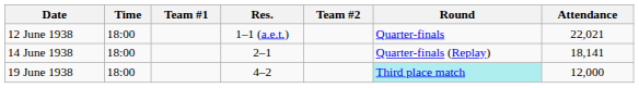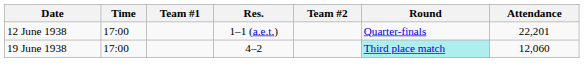 <table class="wikitable" style="text-align:left; width:65%;">
 <tr>
 <th>Date</th>
 <th>Time</th>
 <th>Team #1</th>
 <th>Res.</th>
 <th>Team #2</th>
 <th>Round</th>
 <th>Attendance</th>
 </tr>
 <tr>
 <td>12 June 1938</td>
-<td>18:00</td>
+<td>17:00</td>
 <td></td>
 <td style="text-align:center;">1–1 (<a href='#'>a.e.t.</a>)</td>
 <td></td>
 <td><a href='#'>Quarter-finals</a></td>
-<td style="text-align:center;">22,021</td>
-</tr>
-<tr>
-<td>14 June 1938</td>
-<td>18:00</td>
-<td></td>
-<td style="text-align:center;">2–1</td>
-<td></td>
-<td><a href='#'>Quarter-finals</a> (<a href='#'>Replay</a>)</td>
-<td style="text-align:center;">18,141</td>
+<td style="text-align:center;">22,201</td>
 </tr>
 <tr>
 <td>19 June 1938</td>
-<td>18:00</td>
+<td>17:00</td>
 <td></td>
 <td style="text-align:center;">4–2</td>
 <td></td>
 <td style="background: paleturquoise;"><a href='#'>Third place match</a></td>
-<td style="text-align:center;">12,000</td>
+<td style="text-align:center;">12,060</td>
 </tr>
 </table>
